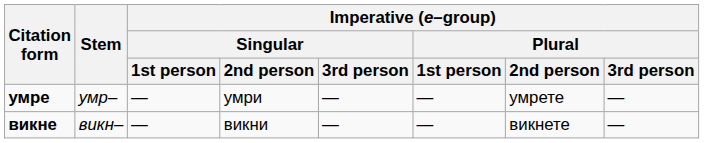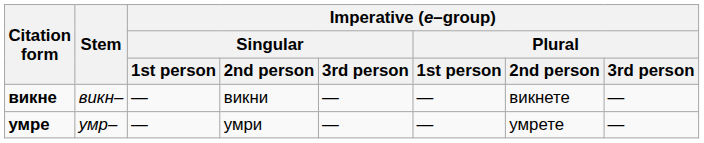 <table class="wikitable">
 <tr>
 <th rowspan="3">Citation<br>form</th>
 <th rowspan="3">Stem</th>
 <th colspan="6">Imperative (<em>е</em>–group)</th>
 </tr>
 <tr>
 <th colspan="3">Singular</th>
 <th colspan="3">Plural</th>
 </tr>
 <tr>
 <th>1st person</th>
 <th>2nd person</th>
 <th>3rd person</th>
 <th>1st person</th>
 <th>2nd person</th>
 <th>3rd person</th>
 </tr>
 <tr>
+<td><strong>викне</strong></td>
+<td><em>викн–</em></td>
+<td>—</td>
+<td>викн<span>и</span></td>
+<td>—</td>
+<td>—</td>
+<td>викн<span>е</span><span>те</span></td>
+<td>—</td>
+</tr>
+<tr>
 <td><strong>умре</strong></td>
 <td><em>умр–</em></td>
 <td>—</td>
 <td>умр<span>и</span></td>
 <td>—</td>
 <td>—</td>
 <td>умр<span>е</span><span>те</span></td>
 <td>—</td>
 </tr>
-<tr>
-<td><strong>викне</strong></td>
-<td><em>викн–</em></td>
-<td>—</td>
-<td>викн<span>и</span></td>
-<td>—</td>
-<td>—</td>
-<td>викн<span>е</span><span>те</span></td>
-<td>—</td>
-</tr>
 </table>
